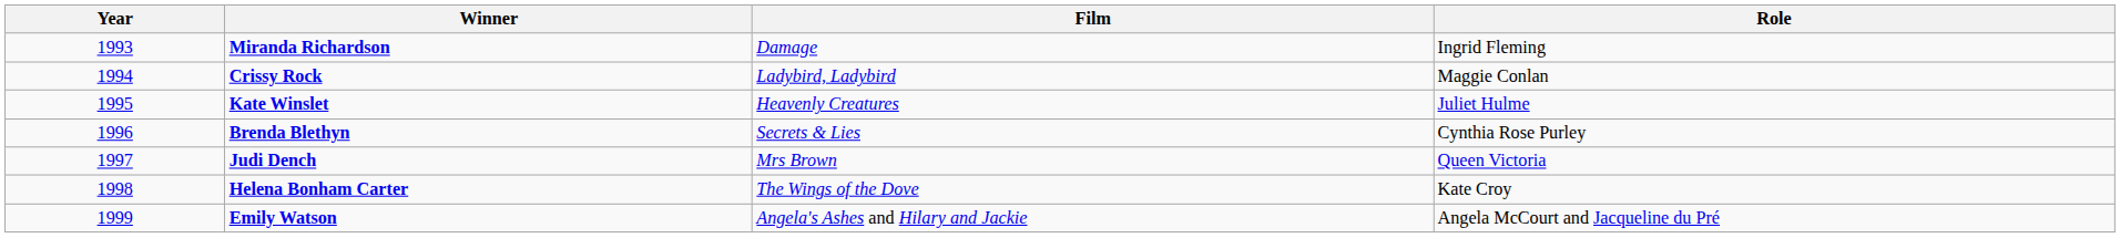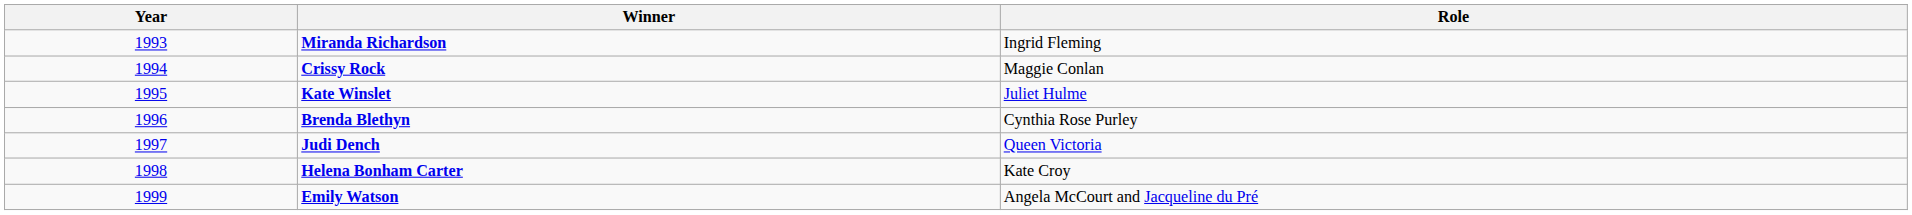 <table class="wikitable" width="95%" cellpadding="5">
 <tr>
 <th width="100"><strong>Year</strong></th>
 <th width="250"><strong>Winner</strong></th>
-<th width="325"><strong>Film</strong></th>
 <th width="325"><strong>Role</strong></th>
 </tr>
 <tr>
 <td style="text-align:center;"><a href='#'>1993</a></td>
 <td><strong><a href='#'>Miranda Richardson</a></strong></td>
-<td><em><a href='#'>Damage</a></em></td>
 <td>Ingrid Fleming</td>
 </tr>
 <tr>
 <td style="text-align:center;"><a href='#'>1994</a></td>
 <td><strong><a href='#'>Crissy Rock</a></strong></td>
-<td><em><a href='#'>Ladybird, Ladybird</a></em></td>
 <td>Maggie Conlan</td>
 </tr>
 <tr>
 <td style="text-align:center;"><a href='#'>1995</a></td>
 <td><strong><a href='#'>Kate Winslet</a></strong></td>
-<td><em><a href='#'>Heavenly Creatures</a></em></td>
 <td><a href='#'>Juliet Hulme</a></td>
 </tr>
 <tr>
 <td style="text-align:center;"><a href='#'>1996</a></td>
 <td><strong><a href='#'>Brenda Blethyn</a></strong></td>
-<td><em><a href='#'>Secrets & Lies</a></em></td>
 <td>Cynthia Rose Purley</td>
 </tr>
 <tr>
 <td style="text-align:center;"><a href='#'>1997</a></td>
 <td><strong><a href='#'>Judi Dench</a></strong></td>
-<td><em><a href='#'>Mrs Brown</a></em></td>
 <td><a href='#'>Queen Victoria</a></td>
 </tr>
 <tr>
 <td style="text-align:center;"><a href='#'>1998</a></td>
 <td><strong><a href='#'>Helena Bonham Carter</a></strong></td>
-<td><em><a href='#'>The Wings of the Dove</a></em></td>
 <td>Kate Croy</td>
 </tr>
 <tr>
 <td style="text-align:center;"><a href='#'>1999</a></td>
 <td><strong><a href='#'>Emily Watson</a></strong></td>
-<td><em><a href='#'>Angela's Ashes</a></em> and <em><a href='#'>Hilary and Jackie</a></em></td>
 <td>Angela McCourt and <a href='#'>Jacqueline du Pré</a></td>
 </tr>
 </table>
